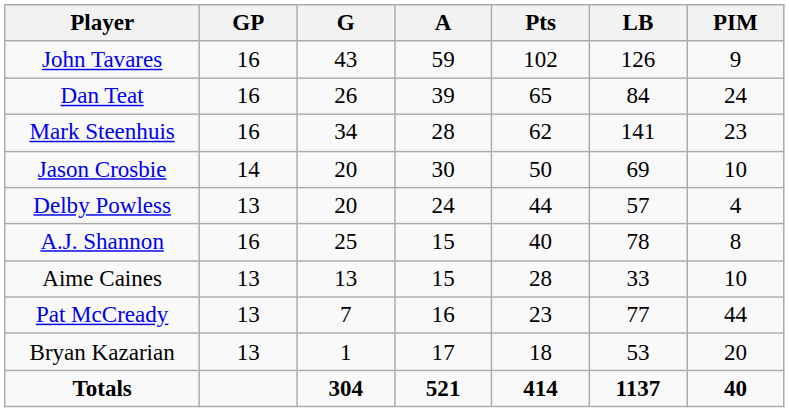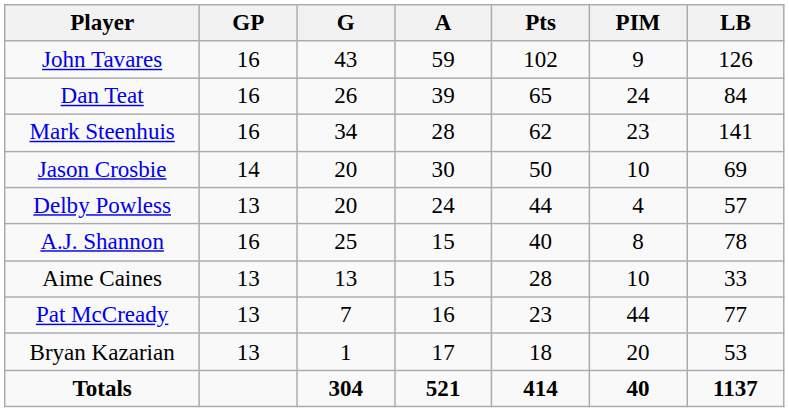 <table class="wikitable sortable">
 <tr align=center>
 <th width="20%">Player</th>
 <th width="10%">GP</th>
 <th width="10%">G</th>
 <th width="10%">A</th>
 <th width="10%">Pts</th>
+<th width="10%">PIM</th>
 <th width="10%">LB</th>
-<th width="10%">PIM</th>
 </tr>
 <tr align=center>
 <td><a href='#'>John Tavares</a></td>
 <td>16</td>
 <td>43</td>
 <td>59</td>
 <td>102</td>
+<td>9</td>
 <td>126</td>
-<td>9</td>
 </tr>
 <tr align=center>
 <td><a href='#'>Dan Teat</a></td>
 <td>16</td>
 <td>26</td>
 <td>39</td>
 <td>65</td>
+<td>24</td>
 <td>84</td>
-<td>24</td>
 </tr>
 <tr align=center>
 <td><a href='#'>Mark Steenhuis</a></td>
 <td>16</td>
 <td>34</td>
 <td>28</td>
 <td>62</td>
+<td>23</td>
 <td>141</td>
-<td>23</td>
 </tr>
 <tr align=center>
 <td><a href='#'>Jason Crosbie</a></td>
 <td>14</td>
 <td>20</td>
 <td>30</td>
 <td>50</td>
+<td>10</td>
 <td>69</td>
-<td>10</td>
 </tr>
 <tr align=center>
 <td><a href='#'>Delby Powless</a></td>
 <td>13</td>
 <td>20</td>
 <td>24</td>
 <td>44</td>
+<td>4</td>
 <td>57</td>
-<td>4</td>
 </tr>
 <tr align=center>
 <td><a href='#'>A.J. Shannon</a></td>
 <td>16</td>
 <td>25</td>
 <td>15</td>
 <td>40</td>
+<td>8</td>
 <td>78</td>
-<td>8</td>
 </tr>
 <tr align=center>
 <td>Aime Caines</td>
 <td>13</td>
 <td>13</td>
 <td>15</td>
 <td>28</td>
+<td>10</td>
 <td>33</td>
-<td>10</td>
 </tr>
 <tr align=center>
 <td><a href='#'>Pat McCready</a></td>
 <td>13</td>
 <td>7</td>
 <td>16</td>
 <td>23</td>
+<td>44</td>
 <td>77</td>
-<td>44</td>
 </tr>
 <tr align=center>
 <td>Bryan Kazarian</td>
 <td>13</td>
 <td>1</td>
 <td>17</td>
 <td>18</td>
+<td>20</td>
 <td>53</td>
-<td>20</td>
 </tr>
 <tr align=center>
 <td><strong>Totals</strong></td>
 <td></td>
 <td><strong>304</strong></td>
 <td><strong>521</strong></td>
 <td><strong>414</strong></td>
+<td><strong>40</strong></td>
 <td><strong>1137</strong></td>
-<td><strong>40</strong></td>
 </tr>
 </table>
